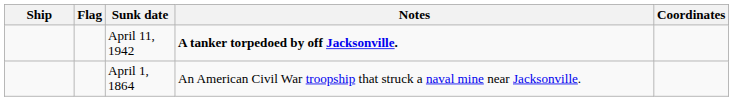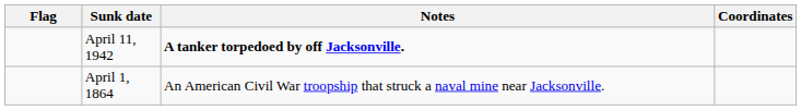 <table class=wikitable | style = "width:100%">
 <tr>
-<th style="width:10%">Ship</th>
 <th>Flag</th>
 <th style="width:10%">Sunk date</th>
 <th style="width:70%">Notes</th>
 <th style="width:10%">Coordinates</th>
 </tr>
 <tr>
 <td></td>
-<td></td>
 <td>April 11, 1942</td>
 <td><strong>A tanker torpedoed by  off <a href='#'>Jacksonville</a>.</strong></td>
 <td></td>
 </tr>
 <tr>
 <td></td>
-<td></td>
 <td>April 1, 1864</td>
 <td>An American Civil War <a href='#'>troopship</a> that struck a <a href='#'>naval mine</a> near <a href='#'>Jacksonville</a>.</td>
 <td></td>
 </tr>
 </table>
